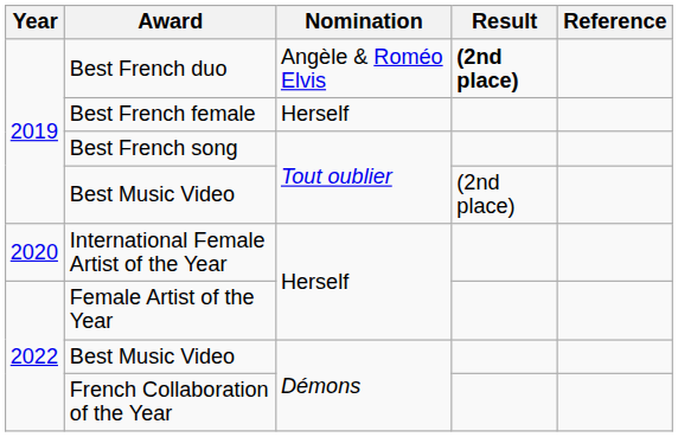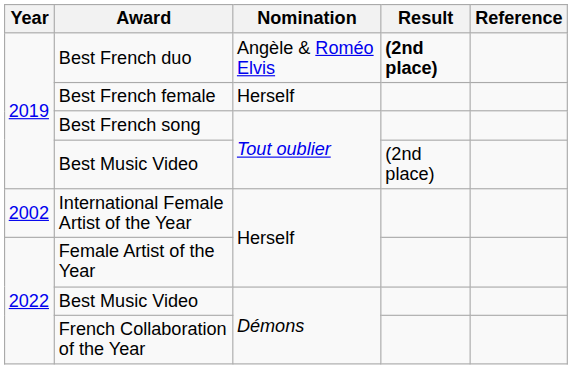 <table class="wikitable" style="width:80%;">
 <tr>
 <th width=5%>Year</th>
 <th style="width:30%;">Award</th>
 <th style="width:25%;">Nomination</th>
 <th style="width:15%;">Result</th>
 <th style="width:5%;">Reference</th>
 </tr>
 <tr>
 <td rowspan="4"><a href='#'>2019</a></td>
 <td>Best French duo</td>
 <td>Angèle & <a href='#'>Roméo Elvis</a></td>
 <td><strong> (2nd place)</strong></td>
 <td></td>
 </tr>
 <tr>
 <td>Best French female</td>
 <td>Herself</td>
 <td></td>
 <td></td>
 </tr>
 <tr>
 <td>Best French song</td>
 <td rowspan="2"><em><a href='#'>Tout oublier</a></em></td>
 <td></td>
 <td></td>
 </tr>
 <tr>
 <td>Best Music Video</td>
 <td> (2nd place)</td>
 <td></td>
 </tr>
 <tr>
-<td rowspan="1"><a href='#'>2020</a></td>
+<td rowspan="1"><a href='#'>2002</a></td>
 <td>International Female Artist of the Year</td>
 <td rowspan="2">Herself</td>
 <td></td>
 <td></td>
 </tr>
 <tr>
 <td rowspan="3"><a href='#'>2022</a></td>
 <td>Female Artist of the Year</td>
 <td></td>
 <td></td>
 </tr>
 <tr>
 <td>Best Music Video</td>
 <td rowspan="2"><em>Démons</em></td>
 <td></td>
 <td></td>
 </tr>
 <tr>
 <td>French Collaboration of the Year</td>
 <td></td>
 </tr>
 </table>
